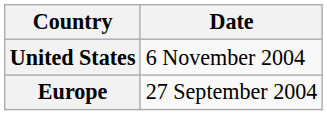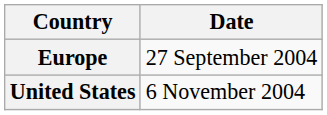 <table class="wikitable plainrowheaders">
 <tr>
 <th>Country</th>
 <th>Date</th>
 </tr>
 <tr>
+<th scope="row">Europe</th>
+<td>27 September 2004</td>
+</tr>
+<tr>
 <th scope="row">United States</th>
 <td>6 November 2004</td>
 </tr>
-<tr>
-<th scope="row">Europe</th>
-<td>27 September 2004</td>
-</tr>
 </table>
